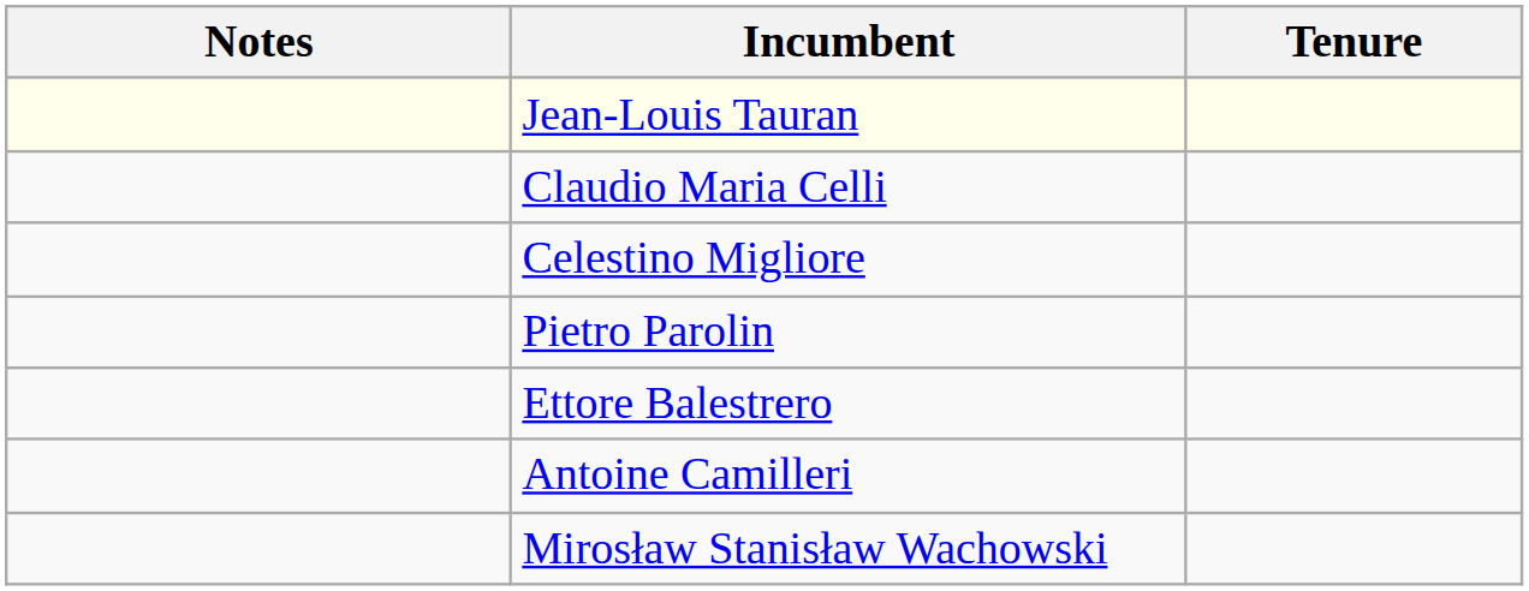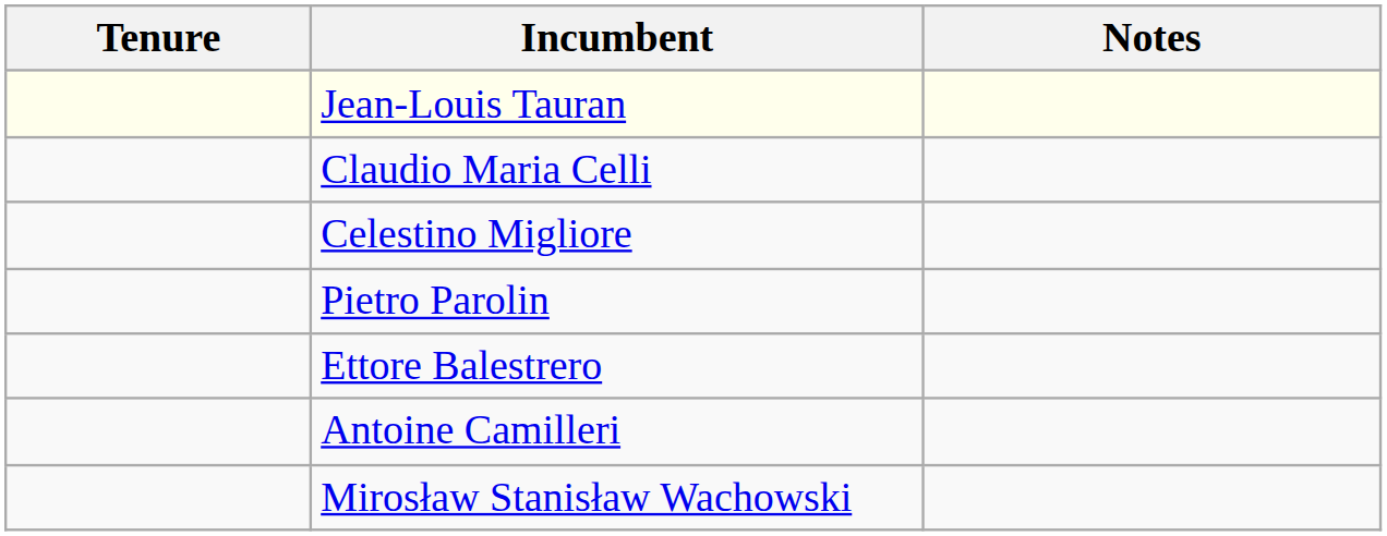 <table class="wikitable">
 <tr align=left>
+<th width="20%">Tenure</th>
+<th width="40%">Incumbent</th>
 <th width="30%">Notes</th>
-<th width="40%">Incumbent</th>
-<th width="20%">Tenure</th>
 </tr>
 <tr valign=top bgcolor="#ffffec">
 <td></td>
 <td><a href='#'>Jean-Louis Tauran</a></td>
 <td></td>
 </tr>
 <tr>
 <td></td>
 <td><a href='#'>Claudio Maria Celli</a></td>
 <td></td>
 </tr>
 <tr>
 <td></td>
 <td><a href='#'>Celestino Migliore</a></td>
 <td></td>
 </tr>
 <tr>
 <td></td>
 <td><a href='#'>Pietro Parolin</a></td>
 <td></td>
 </tr>
 <tr>
 <td></td>
 <td><a href='#'>Ettore Balestrero</a></td>
 <td></td>
 </tr>
 <tr>
 <td></td>
 <td><a href='#'>Antoine Camilleri</a></td>
 <td></td>
 </tr>
 <tr>
 <td></td>
 <td><a href='#'>Mirosław Stanisław Wachowski</a></td>
 <td></td>
 </tr>
 </table>
